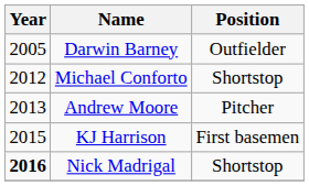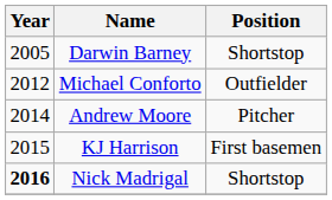 <table class="wikitable sortable plainrowheaders" style="text-align:center">
 <tr>
 <th scope="col">Year</th>
 <th scope="col">Name</th>
 <th scope="col">Position</th>
 </tr>
 <tr>
 <td>2005</td>
 <td><a href='#'>Darwin Barney</a></td>
-<td>Outfielder</td>
+<td>Shortstop</td>
 </tr>
 <tr>
 <td>2012</td>
 <td><a href='#'>Michael Conforto</a></td>
-<td>Shortstop</td>
+<td>Outfielder</td>
 </tr>
 <tr>
-<td>2013</td>
+<td>2014</td>
 <td><a href='#'>Andrew Moore</a></td>
 <td>Pitcher</td>
 </tr>
 <tr>
 <td>2015</td>
 <td><a href='#'>KJ Harrison</a></td>
 <td>First basemen</td>
 </tr>
 <tr>
 <td><strong>2016</strong></td>
 <td><a href='#'>Nick Madrigal</a></td>
 <td>Shortstop</td>
 </tr>
 <tr>
 </tr>
 </table>
